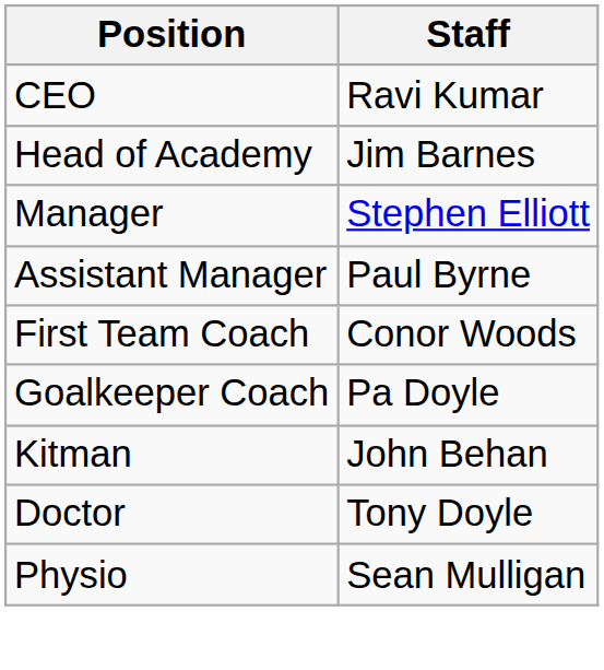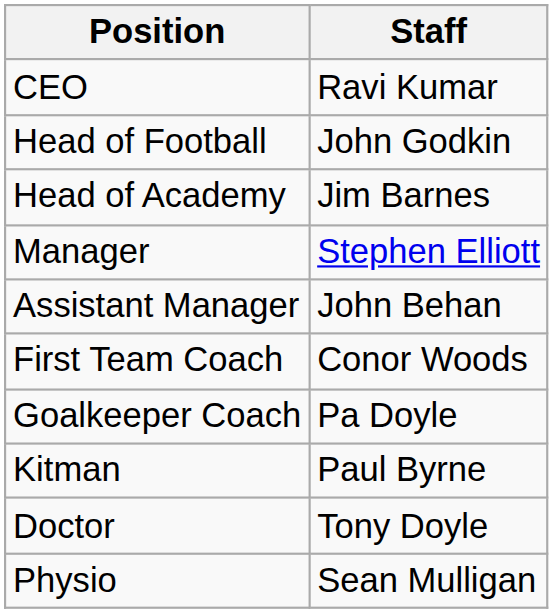 <table class=wikitable>
 <tr>
 <th style="color:red background:black">Position</th>
 <th style="color:red background:black">Staff</th>
 </tr>
 <tr>
 <td>CEO</td>
 <td>Ravi Kumar</td>
+</tr>
+<tr>
+<td>Head of Football</td>
+<td>John Godkin</td>
 </tr>
 <tr>
 <td>Head of Academy</td>
 <td>Jim Barnes</td>
 </tr>
 <tr>
 <td>Manager</td>
 <td><a href='#'>Stephen Elliott</a></td>
 </tr>
 <tr>
 <td>Assistant Manager</td>
-<td>Paul Byrne</td>
+<td>John Behan</td>
 </tr>
 <tr>
 <td>First Team Coach</td>
 <td>Conor Woods</td>
 </tr>
 <tr>
 <td>Goalkeeper Coach</td>
 <td>Pa Doyle</td>
 </tr>
 <tr>
 <td>Kitman</td>
-<td>John Behan</td>
+<td>Paul Byrne</td>
 </tr>
 <tr>
 <td>Doctor</td>
 <td>Tony Doyle</td>
 </tr>
 <tr>
 <td>Physio</td>
 <td>Sean Mulligan</td>
 </tr>
 </table>
